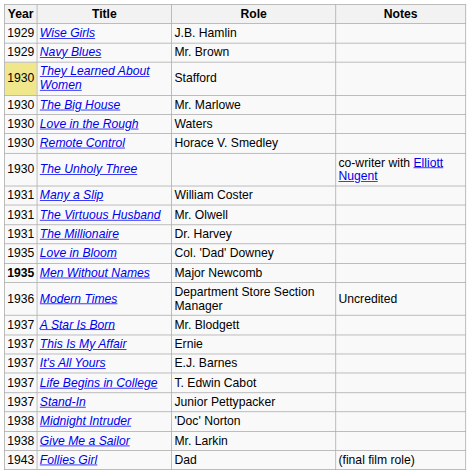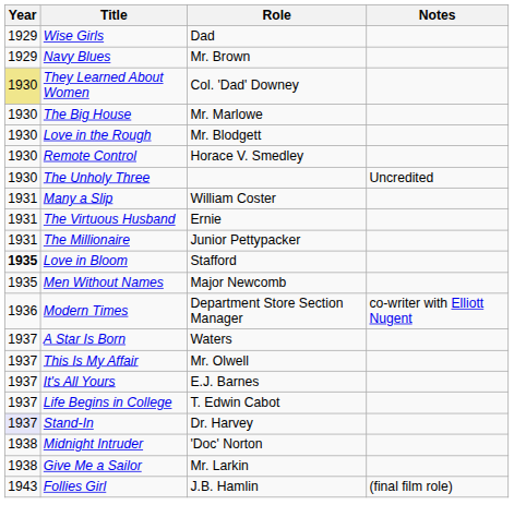 <table class="wikitable">
 <tr>
 <th>Year</th>
 <th>Title</th>
 <th>Role</th>
 <th>Notes</th>
 </tr>
 <tr>
 <td>1929</td>
 <td><em><a href='#'>Wise Girls</a></em></td>
-<td>J.B. Hamlin</td>
+<td>Dad</td>
 <td></td>
 </tr>
 <tr>
 <td>1929</td>
 <td><em><a href='#'>Navy Blues</a></em></td>
 <td>Mr. Brown</td>
 <td></td>
 </tr>
 <tr>
 <td style="background: khaki;">1930</td>
 <td><em><a href='#'>They Learned About Women</a></em></td>
-<td>Stafford</td>
+<td>Col. 'Dad' Downey</td>
 <td></td>
 </tr>
 <tr>
 <td>1930</td>
 <td><em><a href='#'>The Big House</a></em></td>
 <td>Mr. Marlowe</td>
 <td></td>
 </tr>
 <tr>
 <td>1930</td>
 <td><em><a href='#'>Love in the Rough</a></em></td>
-<td>Waters</td>
+<td>Mr. Blodgett</td>
 <td></td>
 </tr>
 <tr>
 <td>1930</td>
 <td><em><a href='#'>Remote Control</a></em></td>
 <td>Horace V. Smedley</td>
 <td></td>
 </tr>
 <tr>
 <td>1930</td>
 <td><em><a href='#'>The Unholy Three</a></em></td>
 <td></td>
-<td>co-writer with <a href='#'>Elliott Nugent</a></td>
+<td>Uncredited</td>
 </tr>
 <tr>
 <td>1931</td>
 <td><em><a href='#'>Many a Slip</a></em></td>
 <td>William Coster</td>
 <td></td>
 </tr>
 <tr>
 <td>1931</td>
 <td><em><a href='#'>The Virtuous Husband</a></em></td>
-<td>Mr. Olwell</td>
+<td>Ernie</td>
 <td></td>
 </tr>
 <tr>
 <td>1931</td>
 <td><em><a href='#'>The Millionaire</a></em></td>
-<td>Dr. Harvey</td>
+<td>Junior Pettypacker</td>
+<td></td>
+</tr>
+<tr>
+<td><strong>1935</strong></td>
+<td><em><a href='#'>Love in Bloom</a></em></td>
+<td>Stafford</td>
 <td></td>
 </tr>
 <tr>
 <td>1935</td>
-<td><em><a href='#'>Love in Bloom</a></em></td>
-<td>Col. 'Dad' Downey</td>
-<td></td>
-</tr>
-<tr>
-<td><strong>1935</strong></td>
 <td><em><a href='#'>Men Without Names</a></em></td>
 <td>Major Newcomb</td>
 <td></td>
 </tr>
 <tr>
 <td>1936</td>
 <td><em><a href='#'>Modern Times</a></em></td>
 <td>Department Store Section Manager</td>
-<td>Uncredited</td>
+<td>co-writer with <a href='#'>Elliott Nugent</a></td>
 </tr>
 <tr>
 <td>1937</td>
 <td><em><a href='#'>A Star Is Born</a></em></td>
-<td>Mr. Blodgett</td>
+<td>Waters</td>
 <td></td>
 </tr>
 <tr>
 <td>1937</td>
 <td><em><a href='#'>This Is My Affair</a></em></td>
-<td>Ernie</td>
+<td>Mr. Olwell</td>
 <td></td>
 </tr>
 <tr>
 <td>1937</td>
 <td><em><a href='#'>It's All Yours</a></em></td>
 <td>E.J. Barnes</td>
 <td></td>
 </tr>
 <tr>
 <td>1937</td>
 <td><em><a href='#'>Life Begins in College</a></em></td>
 <td>T. Edwin Cabot</td>
 <td></td>
 </tr>
 <tr>
-<td>1937</td>
+<td style="background: lavender;">1937</td>
 <td><em><a href='#'>Stand-In</a></em></td>
-<td>Junior Pettypacker</td>
+<td>Dr. Harvey</td>
 <td></td>
 </tr>
 <tr>
 <td>1938</td>
 <td><em><a href='#'>Midnight Intruder</a></em></td>
 <td>'Doc' Norton</td>
 <td></td>
 </tr>
 <tr>
 <td>1938</td>
 <td><em><a href='#'>Give Me a Sailor</a></em></td>
 <td>Mr. Larkin</td>
 <td></td>
 </tr>
 <tr>
 <td>1943</td>
 <td><em><a href='#'>Follies Girl</a></em></td>
-<td>Dad</td>
+<td>J.B. Hamlin</td>
 <td>(final film role)</td>
 </tr>
 </table>
